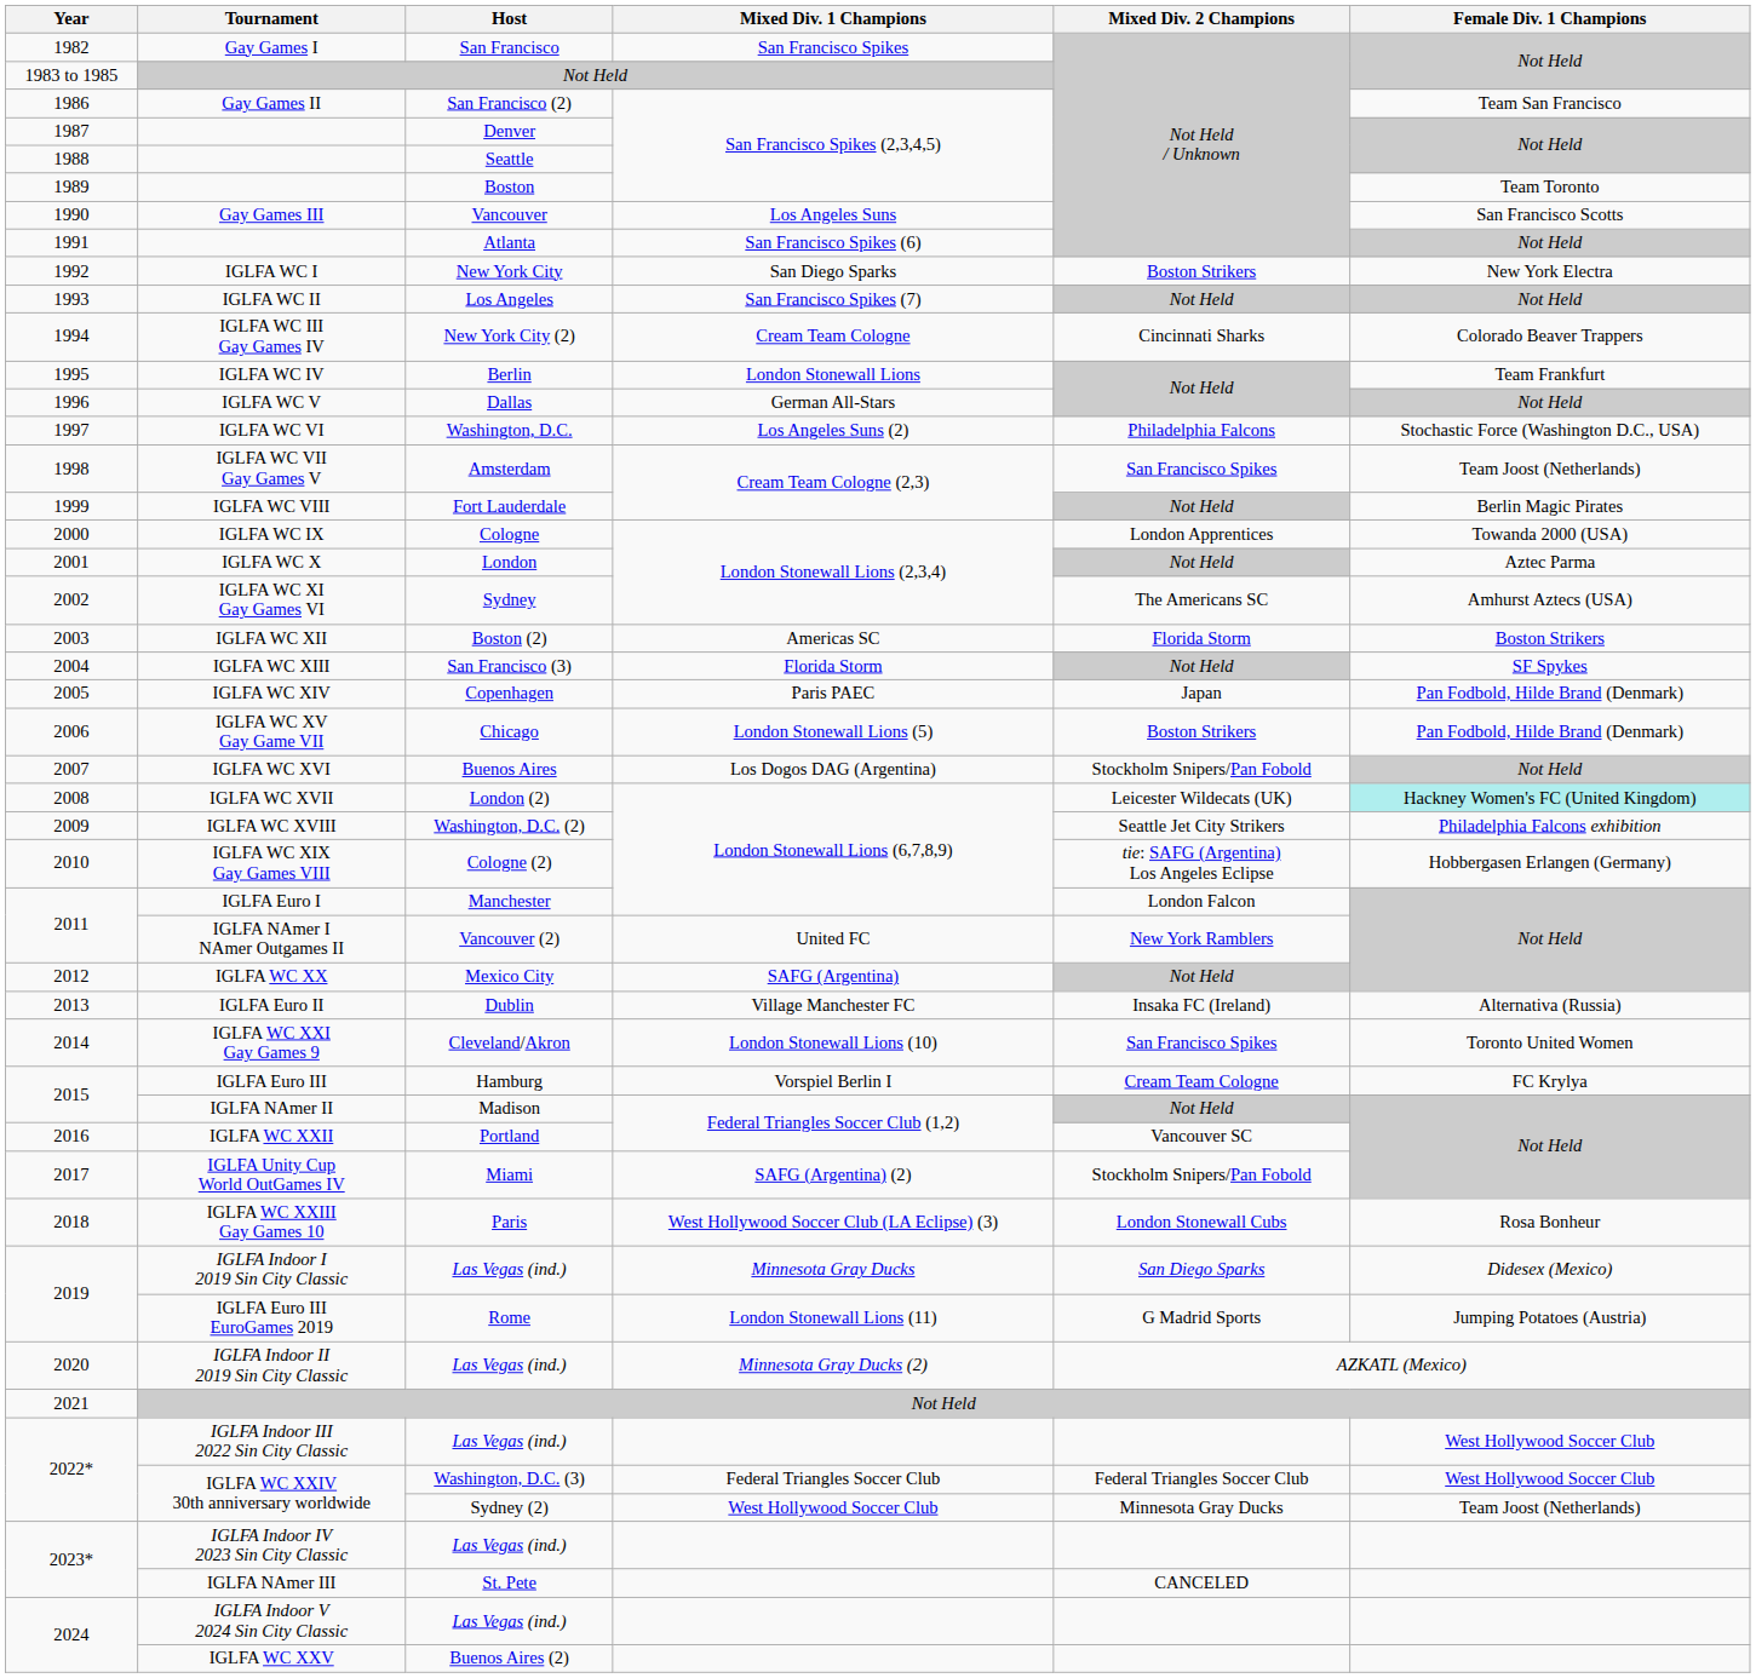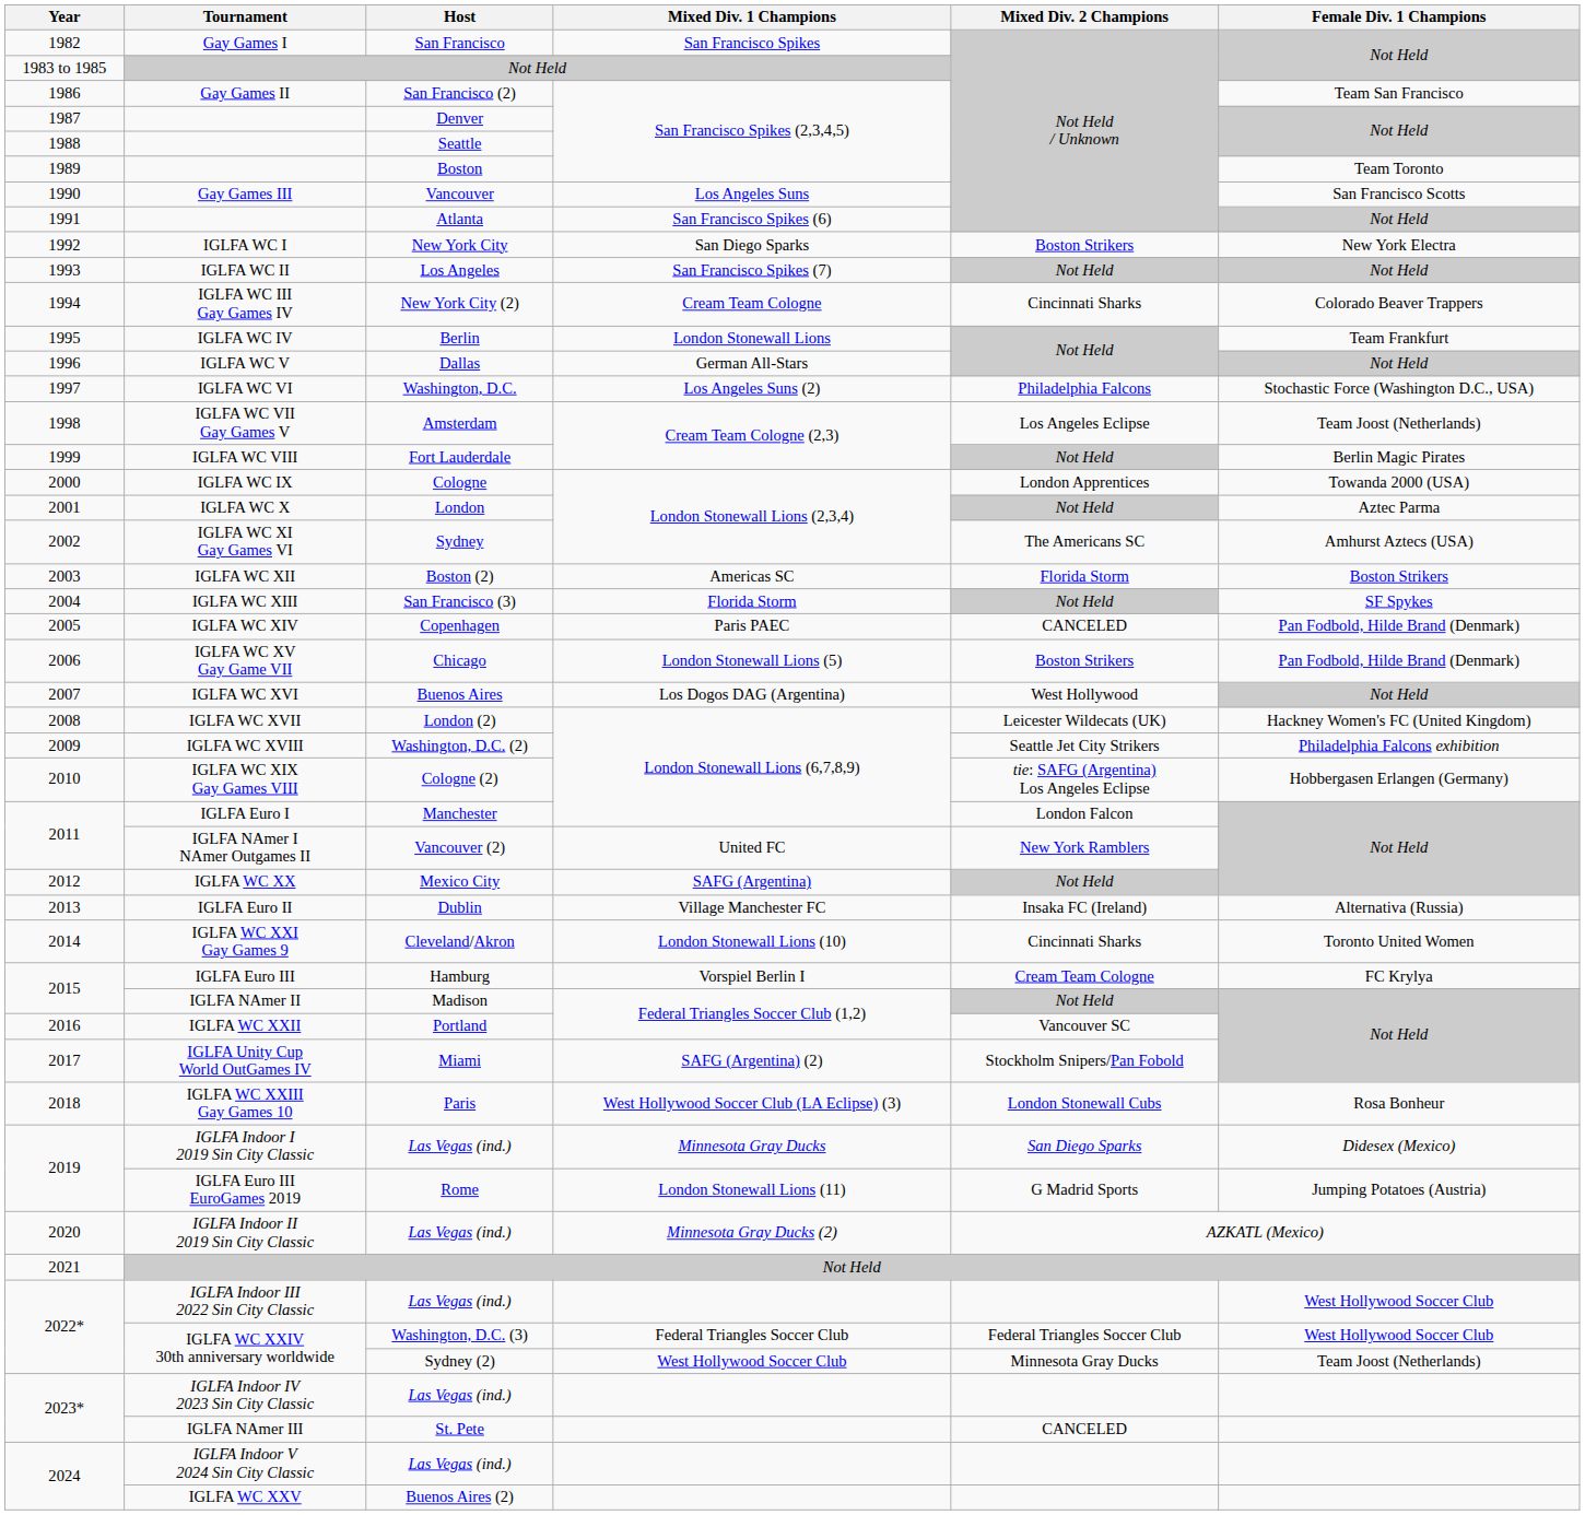 <table class="wikitable" style="text-align:center; width:100%">
 <tr>
 <th>Year</th>
 <th>Tournament</th>
 <th>Host</th>
 <th>Mixed Div. 1 Champions</th>
 <th>Mixed Div. 2 Champions</th>
 <th>Female Div. 1 Champions</th>
 </tr>
 <tr>
 <td>1982</td>
 <td><a href='#'>Gay Games</a> I</td>
 <td><a href='#'>San Francisco</a></td>
 <td><a href='#'>San Francisco Spikes</a></td>
 <td rowspan="8" bgcolor="CCCCCC"><em>Not Held</em><br><em>/ Unknown</em></td>
 <td rowspan="2" bgcolor="CCCCCC"><em>Not Held</em></td>
 </tr>
 <tr>
 <td>1983 to 1985</td>
 <td colspan="3" bgcolor="CCCCCC"><em>Not Held</em></td>
 </tr>
 <tr>
 <td>1986</td>
 <td><a href='#'>Gay Games</a> II</td>
 <td><a href='#'>San Francisco</a> (2)</td>
 <td rowspan="4"><a href='#'>San Francisco Spikes</a> (2,3,4,5)</td>
 <td>Team San Francisco</td>
 </tr>
 <tr>
 <td>1987</td>
 <td></td>
 <td><a href='#'>Denver</a></td>
 <td rowspan="2" bgcolor="CCCCCC"><em>Not Held</em></td>
 </tr>
 <tr>
 <td>1988</td>
 <td></td>
 <td><a href='#'>Seattle</a></td>
 </tr>
 <tr>
 <td>1989</td>
 <td></td>
 <td><a href='#'>Boston</a></td>
 <td>Team Toronto</td>
 </tr>
 <tr>
 <td>1990</td>
 <td><a href='#'>Gay Games III</a></td>
 <td><a href='#'>Vancouver</a></td>
 <td><a href='#'>Los Angeles Suns</a></td>
 <td>San Francisco Scotts</td>
 </tr>
 <tr>
 <td>1991</td>
 <td></td>
 <td><a href='#'>Atlanta</a></td>
 <td><a href='#'>San Francisco Spikes</a> (6)</td>
 <td bgcolor="CCCCCC"><em>Not Held</em></td>
 </tr>
 <tr>
 <td>1992</td>
 <td>IGLFA WC I</td>
 <td><a href='#'>New York City</a></td>
 <td>San Diego Sparks</td>
 <td><a href='#'>Boston Strikers</a></td>
 <td>New York Electra</td>
 </tr>
 <tr>
 <td>1993</td>
 <td>IGLFA WC II</td>
 <td><a href='#'>Los Angeles</a></td>
 <td><a href='#'>San Francisco Spikes</a> (7)</td>
 <td bgcolor="CCCCCC"><em>Not Held</em></td>
 <td bgcolor="CCCCCC"><em>Not Held</em></td>
 </tr>
 <tr>
 <td>1994</td>
 <td>IGLFA WC III<br><a href='#'>Gay Games</a> IV</td>
 <td><a href='#'>New York City</a> (2)</td>
 <td><a href='#'>Cream Team Cologne</a></td>
 <td>Cincinnati Sharks</td>
 <td>Colorado Beaver Trappers</td>
 </tr>
 <tr>
 <td>1995</td>
 <td>IGLFA WC IV</td>
 <td><a href='#'>Berlin</a></td>
 <td><a href='#'>London Stonewall Lions</a></td>
 <td rowspan="2" bgcolor="CCCCCC"><em>Not Held</em></td>
 <td>Team Frankfurt</td>
 </tr>
 <tr>
 <td>1996</td>
 <td>IGLFA WC V</td>
 <td><a href='#'>Dallas</a></td>
 <td>German All-Stars</td>
 <td bgcolor="CCCCCC"><em>Not Held</em></td>
 </tr>
 <tr>
 <td>1997</td>
 <td>IGLFA WC VI</td>
 <td><a href='#'>Washington, D.C.</a></td>
 <td><a href='#'>Los Angeles Suns</a> (2)</td>
 <td><a href='#'>Philadelphia Falcons</a></td>
 <td>Stochastic Force (Washington D.C., USA)</td>
 </tr>
 <tr>
 <td>1998</td>
 <td>IGLFA WC VII<br><a href='#'>Gay Games</a> V</td>
 <td><a href='#'>Amsterdam</a></td>
 <td rowspan="2"><a href='#'>Cream Team Cologne</a> (2,3)</td>
-<td><a href='#'>San Francisco Spikes</a></td>
+<td>Los Angeles Eclipse</td>
 <td>Team Joost (Netherlands)</td>
 </tr>
 <tr>
 <td>1999</td>
 <td>IGLFA WC VIII</td>
 <td><a href='#'>Fort Lauderdale</a></td>
 <td bgcolor="CCCCCC"><em>Not Held</em></td>
 <td>Berlin Magic Pirates</td>
 </tr>
 <tr>
 <td>2000</td>
 <td>IGLFA WC IX</td>
 <td><a href='#'>Cologne</a></td>
 <td rowspan="3"><a href='#'>London Stonewall Lions</a> (2,3,4)</td>
 <td>London Apprentices</td>
 <td>Towanda 2000 (USA)</td>
 </tr>
 <tr>
 <td>2001</td>
 <td>IGLFA WC X</td>
 <td><a href='#'>London</a></td>
 <td bgcolor="CCCCCC"><em>Not Held</em></td>
 <td>Aztec Parma</td>
 </tr>
 <tr>
 <td>2002</td>
 <td>IGLFA WC XI<br><a href='#'>Gay Games</a> VI</td>
 <td><a href='#'>Sydney</a></td>
 <td>The Americans SC</td>
 <td>Amhurst Aztecs (USA)</td>
 </tr>
 <tr>
 <td>2003</td>
 <td>IGLFA WC XII</td>
 <td><a href='#'>Boston</a> (2)</td>
 <td>Americas SC</td>
 <td><a href='#'>Florida Storm</a></td>
 <td><a href='#'>Boston Strikers</a></td>
 </tr>
 <tr>
 <td>2004</td>
 <td>IGLFA WC XIII</td>
 <td><a href='#'>San Francisco</a> (3)</td>
 <td><a href='#'>Florida Storm</a></td>
 <td bgcolor="CCCCCC"><em>Not Held</em></td>
 <td><a href='#'>SF Spykes</a></td>
 </tr>
 <tr>
 <td>2005</td>
 <td>IGLFA WC XIV</td>
 <td><a href='#'>Copenhagen</a></td>
 <td>Paris PAEC</td>
-<td>Japan</td>
+<td>CANCELED</td>
 <td><a href='#'>Pan Fodbold, Hilde Brand</a> (Denmark)</td>
 </tr>
 <tr>
 <td>2006</td>
 <td>IGLFA WC XV<br> <a href='#'>Gay Game VII</a></td>
 <td><a href='#'>Chicago</a></td>
 <td><a href='#'>London Stonewall Lions</a> (5)</td>
 <td><a href='#'>Boston Strikers</a></td>
 <td><a href='#'>Pan Fodbold, Hilde Brand</a> (Denmark)</td>
 </tr>
 <tr>
 <td>2007</td>
 <td>IGLFA WC XVI</td>
 <td><a href='#'>Buenos Aires</a></td>
 <td>Los Dogos DAG (Argentina)</td>
-<td>Stockholm Snipers/<a href='#'>Pan Fobold</a></td>
+<td>West Hollywood</td>
 <td bgcolor="CCCCCC"><em>Not Held</em></td>
 </tr>
 <tr>
 <td>2008</td>
 <td>IGLFA WC XVII</td>
 <td><a href='#'>London</a> (2)</td>
 <td rowspan="4"><a href='#'>London Stonewall Lions</a> (6,7,8,9)</td>
 <td>Leicester Wildecats (UK)</td>
-<td style="background: paleturquoise;">Hackney Women's FC (United Kingdom)</td>
+<td>Hackney Women's FC (United Kingdom)</td>
 </tr>
 <tr>
 <td>2009</td>
 <td>IGLFA WC XVIII</td>
 <td><a href='#'>Washington, D.C.</a> (2)</td>
 <td>Seattle Jet City Strikers</td>
 <td><a href='#'>Philadelphia Falcons</a> <em>exhibition</em></td>
 </tr>
 <tr>
 <td>2010</td>
 <td>IGLFA WC XIX<br><a href='#'>Gay Games VIII</a></td>
 <td><a href='#'>Cologne</a> (2)</td>
 <td><em>tie</em>: <a href='#'>SAFG (Argentina)</a><br>Los Angeles Eclipse</td>
 <td>Hobbergasen Erlangen (Germany)</td>
 </tr>
 <tr>
 <td rowspan="2">2011</td>
 <td>IGLFA Euro I</td>
 <td><a href='#'>Manchester</a></td>
 <td>London Falcon</td>
 <td rowspan="3" bgcolor="CCCCCC"><em>Not Held</em></td>
 </tr>
 <tr>
 <td>IGLFA NAmer I<br>NAmer Outgames II</td>
 <td><a href='#'>Vancouver</a> (2)</td>
 <td>United FC</td>
 <td><a href='#'>New York Ramblers</a></td>
 </tr>
 <tr>
 <td>2012</td>
 <td>IGLFA <a href='#'>WC XX</a></td>
 <td><a href='#'>Mexico City</a></td>
 <td><a href='#'>SAFG (Argentina)</a></td>
 <td bgcolor="CCCCCC"><em>Not Held</em></td>
 </tr>
 <tr>
 <td>2013</td>
 <td>IGLFA Euro II</td>
 <td><a href='#'>Dublin</a></td>
 <td>Village Manchester FC</td>
 <td>Insaka FC (Ireland)</td>
 <td>Alternativa (Russia)</td>
 </tr>
 <tr>
 <td>2014</td>
 <td>IGLFA <a href='#'>WC XXI</a><br><a href='#'>Gay Games 9</a></td>
 <td><a href='#'>Cleveland</a>/<a href='#'>Akron</a></td>
 <td><a href='#'>London Stonewall Lions</a> (10)</td>
-<td><a href='#'>San Francisco Spikes</a></td>
+<td>Cincinnati Sharks</td>
 <td>Toronto United Women</td>
 </tr>
 <tr>
 <td rowspan="2">2015</td>
 <td>IGLFA Euro III</td>
 <td>Hamburg</td>
 <td>Vorspiel Berlin I</td>
 <td><a href='#'>Cream Team Cologne</a></td>
 <td>FC Krylya</td>
 </tr>
 <tr>
 <td>IGLFA NAmer II</td>
 <td>Madison</td>
 <td rowspan="2"><a href='#'>Federal Triangles Soccer Club</a> (1,2)</td>
 <td bgcolor="CCCCCC"><em>Not Held</em></td>
 <td rowspan="3" bgcolor="CCCCCC"><em>Not Held</em></td>
 </tr>
 <tr>
 <td>2016</td>
 <td>IGLFA <a href='#'>WC XXII</a></td>
 <td><a href='#'>Portland</a></td>
 <td>Vancouver SC</td>
 </tr>
 <tr>
 <td>2017</td>
 <td><a href='#'>IGLFA Unity Cup</a><br><a href='#'>World OutGames IV</a></td>
 <td><a href='#'>Miami</a></td>
 <td><a href='#'>SAFG (Argentina)</a> (2)</td>
 <td>Stockholm Snipers/<a href='#'>Pan Fobold</a></td>
 </tr>
 <tr>
 <td>2018</td>
 <td>IGLFA <a href='#'>WC XXIII</a><br><a href='#'>Gay Games 10</a></td>
 <td><a href='#'>Paris</a></td>
 <td><a href='#'>West Hollywood Soccer Club (LA Eclipse)</a> (3)</td>
 <td><a href='#'>London Stonewall Cubs</a></td>
 <td>Rosa Bonheur</td>
 </tr>
 <tr>
 <td rowspan="2">2019</td>
 <td><em>IGLFA Indoor I<br>2019 Sin City Classic</em></td>
 <td><em><a href='#'>Las Vegas</a> (ind.)</em></td>
 <td><em><a href='#'>Minnesota Gray Ducks</a></em></td>
 <td><em><a href='#'>San Diego Sparks</a></em></td>
 <td><em>Didesex (Mexico)</em></td>
 </tr>
 <tr>
 <td>IGLFA Euro III<br><a href='#'>EuroGames</a> 2019</td>
 <td><a href='#'>Rome</a></td>
 <td><a href='#'>London Stonewall Lions</a> (11)</td>
 <td>G Madrid Sports</td>
 <td>Jumping Potatoes (Austria)</td>
 </tr>
 <tr>
 <td>2020</td>
 <td><em>IGLFA Indoor II<br>2019 Sin City Classic</em></td>
 <td><em><a href='#'>Las Vegas</a> (ind.)</em></td>
 <td><em><a href='#'>Minnesota Gray Ducks</a> (2)</em></td>
 <td colspan=2><em>AZKATL (Mexico)</em></td>
 </tr>
 <tr>
 <td>2021</td>
 <td colspan="5" bgcolor="CCCCCC"><em>Not Held</em></td>
 </tr>
 <tr>
 <td rowspan="3">2022*</td>
 <td><em>IGLFA Indoor III<br>2022 Sin City Classic</em></td>
 <td><em><a href='#'>Las Vegas</a> (ind.)</em></td>
 <td></td>
 <td></td>
 <td><a href='#'>West Hollywood Soccer Club</a></td>
 </tr>
 <tr>
 <td rowspan="2">IGLFA <a href='#'>WC XXIV</a><br>30th anniversary worldwide</td>
 <td><a href='#'>Washington, D.C.</a> (3)</td>
 <td>Federal Triangles Soccer Club</td>
 <td>Federal Triangles Soccer Club</td>
 <td><a href='#'>West Hollywood Soccer Club</a></td>
 </tr>
 <tr>
 <td>Sydney (2)</td>
 <td><a href='#'>West Hollywood Soccer Club</a></td>
 <td>Minnesota Gray Ducks</td>
 <td>Team Joost (Netherlands)</td>
 </tr>
 <tr>
 <td rowspan="2">2023*</td>
 <td><em>IGLFA Indoor IV<br>2023 Sin City Classic</em></td>
 <td><em><a href='#'>Las Vegas</a> (ind.)</em></td>
 <td></td>
 <td></td>
 <td></td>
 </tr>
 <tr>
 <td>IGLFA NAmer III</td>
 <td><a href='#'>St. Pete</a></td>
 <td></td>
 <td>CANCELED</td>
 <td></td>
 </tr>
 <tr>
 <td rowspan="2">2024</td>
 <td><em>IGLFA Indoor V<br>2024 Sin City Classic</em></td>
 <td><em><a href='#'>Las Vegas</a> (ind.)</em></td>
 <td></td>
 <td></td>
 <td></td>
 </tr>
 <tr>
 <td>IGLFA <a href='#'>WC XXV</a></td>
 <td><a href='#'>Buenos Aires</a> (2)</td>
 <td></td>
 <td></td>
 <td></td>
 </tr>
 </table>
